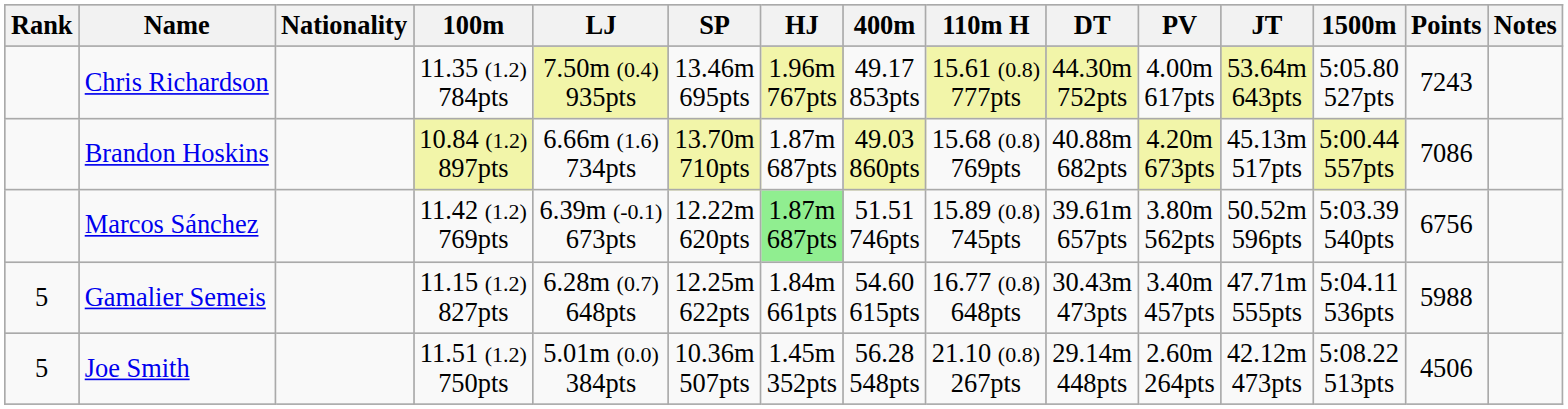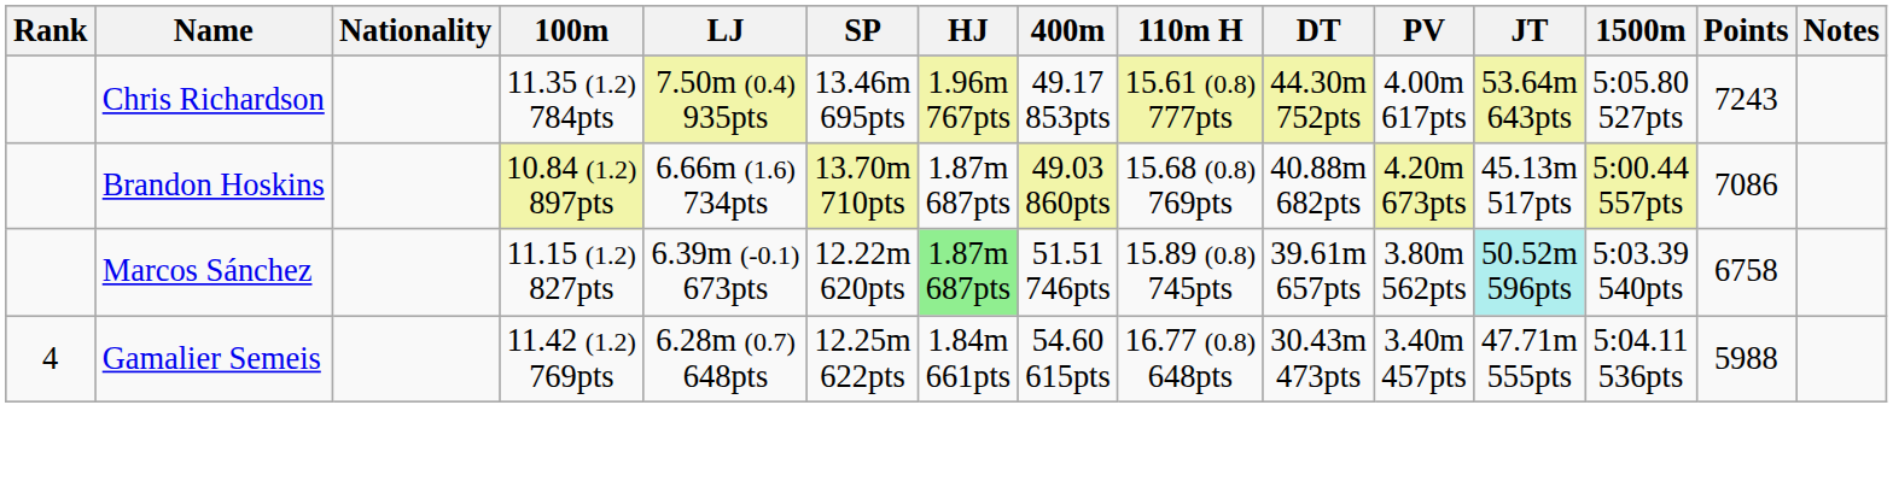 <table class="wikitable sortable" style="text-align:center">
 <tr>
 <th>Rank</th>
 <th>Name</th>
 <th>Nationality</th>
 <th>100m</th>
 <th>LJ</th>
 <th>SP</th>
 <th>HJ</th>
 <th>400m</th>
 <th>110m H</th>
 <th>DT</th>
 <th>PV</th>
 <th>JT</th>
 <th>1500m</th>
 <th>Points</th>
 <th>Notes</th>
 </tr>
 <tr>
 <td align=center></td>
 <td align=left><a href='#'>Chris Richardson</a></td>
 <td align=left></td>
 <td>11.35 <small>(1.2)</small><br> 784pts</td>
 <td bgcolor=#F2F5A9>7.50m <small>(0.4)</small><br> 935pts</td>
 <td>13.46m<br> 695pts</td>
 <td bgcolor=#F2F5A9>1.96m<br> 767pts</td>
 <td>49.17<br> 853pts</td>
 <td bgcolor=#F2F5A9>15.61 <small>(0.8)</small><br> 777pts</td>
 <td bgcolor=#F2F5A9>44.30m<br> 752pts</td>
 <td>4.00m<br> 617pts</td>
 <td bgcolor=#F2F5A9>53.64m<br> 643pts</td>
 <td>5:05.80<br> 527pts</td>
 <td>7243</td>
 <td></td>
 </tr>
 <tr>
 <td align=center></td>
 <td align=left><a href='#'>Brandon Hoskins</a></td>
 <td align=left></td>
 <td bgcolor=#F2F5A9>10.84 <small>(1.2)</small><br> 897pts</td>
 <td>6.66m <small>(1.6)</small><br> 734pts</td>
 <td bgcolor=#F2F5A9>13.70m<br> 710pts</td>
 <td>1.87m<br> 687pts</td>
 <td bgcolor=#F2F5A9>49.03<br> 860pts</td>
 <td>15.68 <small>(0.8)</small><br> 769pts</td>
 <td>40.88m<br> 682pts</td>
 <td bgcolor=#F2F5A9>4.20m<br> 673pts</td>
 <td>45.13m<br> 517pts</td>
 <td bgcolor=#F2F5A9>5:00.44<br> 557pts</td>
 <td>7086</td>
 <td></td>
 </tr>
 <tr>
 <td align=center></td>
 <td align=left><a href='#'>Marcos Sánchez</a></td>
 <td align=left></td>
-<td>11.42 <small>(1.2)</small><br> 769pts</td>
+<td>11.15 <small>(1.2)</small><br> 827pts</td>
 <td>6.39m <small>(-0.1)</small><br> 673pts</td>
 <td>12.22m<br> 620pts</td>
 <td style="background: lightgreen;">1.87m<br> 687pts</td>
 <td>51.51<br> 746pts</td>
 <td>15.89 <small>(0.8)</small><br> 745pts</td>
 <td>39.61m<br> 657pts</td>
 <td>3.80m<br> 562pts</td>
-<td>50.52m<br> 596pts</td>
+<td style="background: paleturquoise;">50.52m<br> 596pts</td>
 <td>5:03.39<br> 540pts</td>
-<td>6756</td>
+<td>6758</td>
 <td></td>
 </tr>
 <tr>
-<td align=center>5</td>
+<td align=center>4</td>
 <td align=left><a href='#'>Gamalier Semeis</a></td>
 <td align=left></td>
-<td>11.15 <small>(1.2)</small><br> 827pts</td>
+<td>11.42 <small>(1.2)</small><br> 769pts</td>
 <td>6.28m <small>(0.7)</small><br> 648pts</td>
 <td>12.25m<br> 622pts</td>
 <td>1.84m<br> 661pts</td>
 <td>54.60<br> 615pts</td>
 <td>16.77 <small>(0.8)</small><br> 648pts</td>
 <td>30.43m<br> 473pts</td>
 <td>3.40m<br> 457pts</td>
 <td>47.71m<br> 555pts</td>
 <td>5:04.11<br> 536pts</td>
 <td>5988</td>
 <td></td>
 </tr>
-<tr>
-<td align=center>5</td>
-<td align=left><a href='#'>Joe Smith</a></td>
-<td align=left></td>
-<td>11.51 <small>(1.2)</small><br> 750pts</td>
-<td>5.01m <small>(0.0)</small><br> 384pts</td>
-<td>10.36m<br> 507pts</td>
-<td>1.45m<br> 352pts</td>
-<td>56.28<br> 548pts</td>
-<td>21.10 <small>(0.8)</small><br> 267pts</td>
-<td>29.14m<br> 448pts</td>
-<td>2.60m<br> 264pts</td>
-<td>42.12m<br> 473pts</td>
-<td>5:08.22<br> 513pts</td>
-<td>4506</td>
-<td></td>
-</tr>
 </table>
